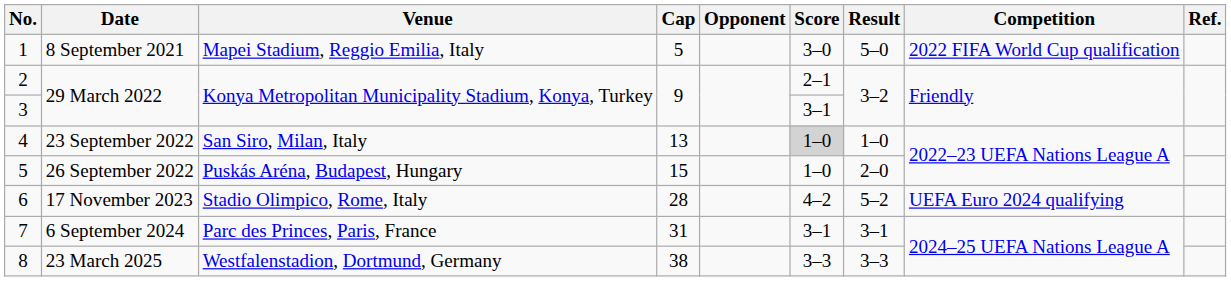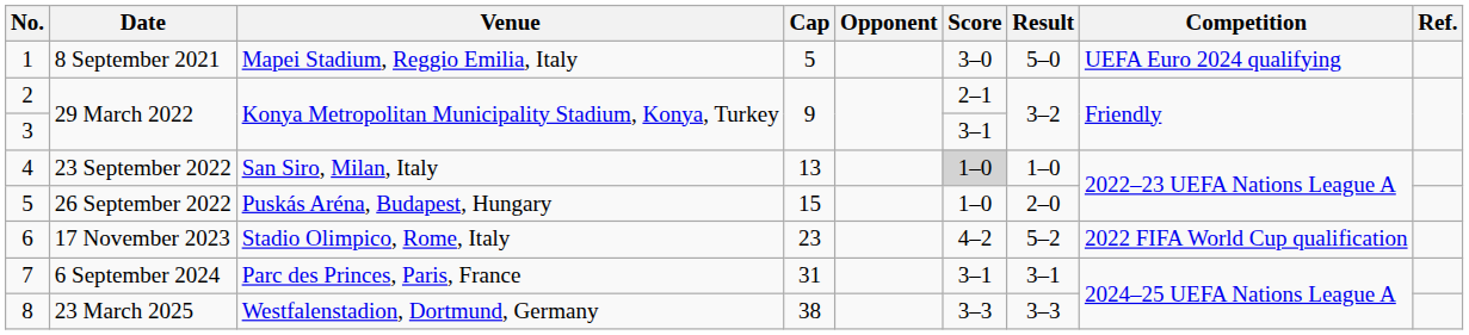 <table class="wikitable sortable">
 <tr>
 <th>No.</th>
 <th>Date</th>
 <th>Venue</th>
 <th>Cap</th>
 <th>Opponent</th>
 <th>Score</th>
 <th>Result</th>
 <th>Competition</th>
 <th>Ref.</th>
 </tr>
 <tr>
 <td align="center">1</td>
 <td>8 September 2021</td>
 <td><a href='#'>Mapei Stadium</a>, <a href='#'>Reggio Emilia</a>, Italy</td>
 <td align="center">5</td>
 <td></td>
 <td align="center">3–0</td>
 <td align="center">5–0</td>
-<td><a href='#'>2022 FIFA World Cup qualification</a></td>
+<td><a href='#'>UEFA Euro 2024 qualifying</a></td>
 <td align="center"></td>
 </tr>
 <tr>
 <td align="center">2</td>
 <td rowspan="2">29 March 2022</td>
 <td rowspan="2"><a href='#'>Konya Metropolitan Municipality Stadium</a>, <a href='#'>Konya</a>, Turkey</td>
 <td rowspan="2" align="center">9</td>
 <td rowspan="2"></td>
 <td align="center">2–1</td>
 <td rowspan="2" align="center">3–2</td>
 <td rowspan="2"><a href='#'>Friendly</a></td>
 <td rowspan="2" align="center"></td>
 </tr>
 <tr>
 <td align="center">3</td>
 <td align="center">3–1</td>
 </tr>
 <tr>
 <td align="center">4</td>
 <td>23 September 2022</td>
 <td><a href='#'>San Siro</a>, <a href='#'>Milan</a>, Italy</td>
 <td align="center">13</td>
 <td></td>
 <td align="center" style="background: lightgrey;">1–0</td>
 <td align="center">1–0</td>
 <td rowspan="2"><a href='#'>2022–23 UEFA Nations League A</a></td>
 <td align="center"></td>
 </tr>
 <tr>
 <td align="center">5</td>
 <td>26 September 2022</td>
 <td><a href='#'>Puskás Aréna</a>, <a href='#'>Budapest</a>, Hungary</td>
 <td align="center">15</td>
 <td></td>
 <td align="center">1–0</td>
 <td align="center">2–0</td>
 <td align="center"></td>
 </tr>
 <tr>
 <td align="center">6</td>
 <td>17 November 2023</td>
 <td><a href='#'>Stadio Olimpico</a>, <a href='#'>Rome</a>, Italy</td>
-<td align="center">28</td>
+<td align="center">23</td>
 <td></td>
 <td align="center">4–2</td>
 <td align="center">5–2</td>
-<td><a href='#'>UEFA Euro 2024 qualifying</a></td>
+<td><a href='#'>2022 FIFA World Cup qualification</a></td>
 <td align="center"></td>
 </tr>
 <tr>
 <td align="center">7</td>
 <td>6 September 2024</td>
 <td><a href='#'>Parc des Princes</a>, <a href='#'>Paris</a>, France</td>
 <td align="center">31</td>
 <td></td>
 <td align="center">3–1</td>
 <td align="center">3–1</td>
 <td rowspan="2"><a href='#'>2024–25 UEFA Nations League A</a></td>
 <td align="center"></td>
 </tr>
 <tr>
 <td align="center">8</td>
 <td>23 March 2025</td>
 <td><a href='#'>Westfalenstadion</a>, <a href='#'>Dortmund</a>, Germany</td>
 <td align="center">38</td>
 <td></td>
 <td align="center">3–3</td>
 <td align="center">3–3</td>
 <td align="center"></td>
 </tr>
 </table>
